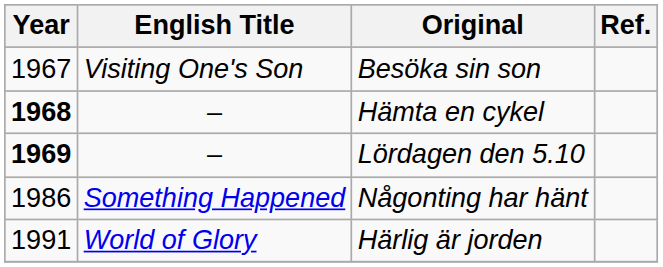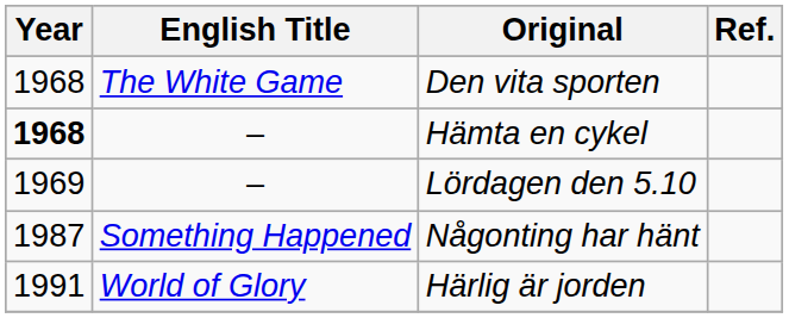 <table class="wikitable unsortable">
 <tr>
 <th>Year</th>
 <th>English Title</th>
 <th>Original</th>
 <th>Ref.</th>
 </tr>
 <tr>
-<td align="center">1967</td>
-<td><em>Visiting One's Son</em></td>
-<td><em>Besöka sin son</em></td>
+<td align="center">1968</td>
+<td><em><a href='#'>The White Game</a></em></td>
+<td><em>Den vita sporten</em></td>
 <td></td>
 </tr>
 <tr>
 <td align="center"><strong>1968</strong></td>
 <td align="center">–</td>
 <td><em>Hämta en cykel</em></td>
 <td align="center"></td>
 </tr>
 <tr>
-<td align="center"><strong>1969</strong></td>
+<td align="center">1969</td>
 <td align="center">–</td>
 <td><em>Lördagen den 5.10</em></td>
 <td align="center"></td>
 </tr>
 <tr>
-<td align="center">1986</td>
+<td align="center">1987</td>
 <td><em><a href='#'>Something Happened</a></em></td>
 <td><em>Någonting har hänt</em></td>
 <td align="center"></td>
 </tr>
 <tr>
 <td align="center">1991</td>
 <td><em><a href='#'>World of Glory</a></em></td>
 <td><em>Härlig är jorden</em></td>
 <td align="center"></td>
 </tr>
 <tr>
 </tr>
 </table>
